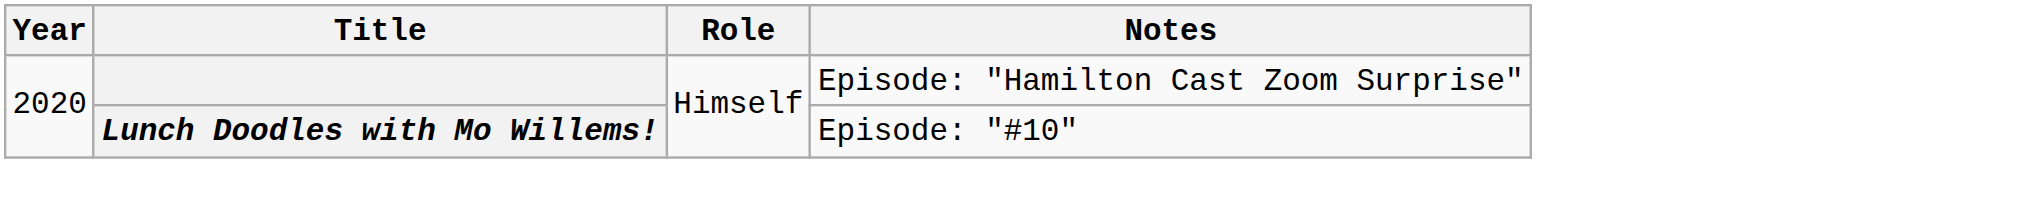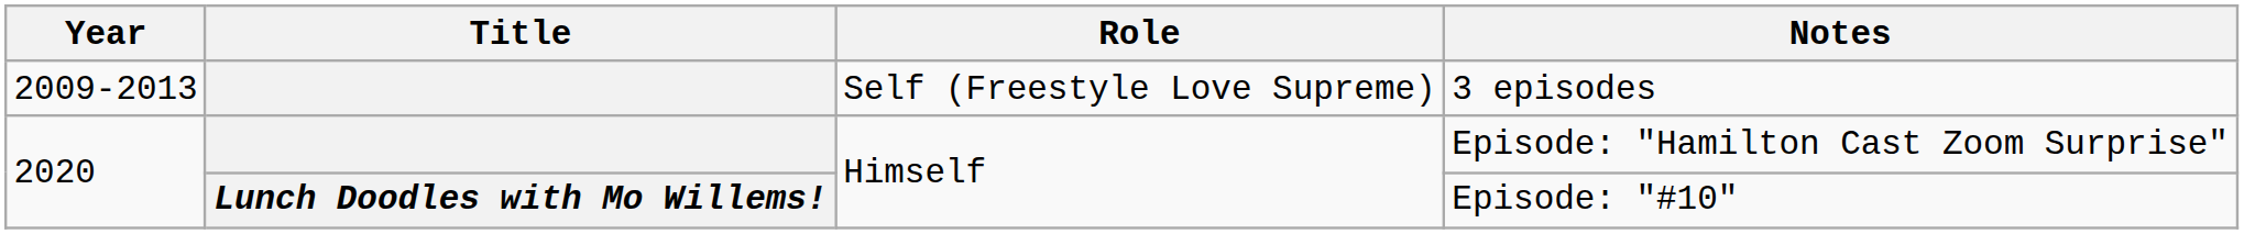 <table class="wikitable plainrowheaders">
 <tr>
 <th scope="col">Year</th>
 <th scope="col">Title</th>
 <th scope="col">Role</th>
 <th scope="col" class="unsortable">Notes</th>
+</tr>
+<tr>
+<td>2009-2013</td>
+<th scope="row"><em></em></th>
+<td>Self (Freestyle Love Supreme)</td>
+<td>3 episodes</td>
 </tr>
 <tr>
 <td rowspan="2">2020</td>
 <th scope="row"><em></em></th>
 <td rowspan="2">Himself</td>
 <td>Episode: "Hamilton Cast Zoom Surprise"</td>
 </tr>
 <tr>
 <th scope="row"><em>Lunch Doodles with Mo Willems!</em></th>
 <td>Episode: "#10"</td>
 </tr>
 </table>
